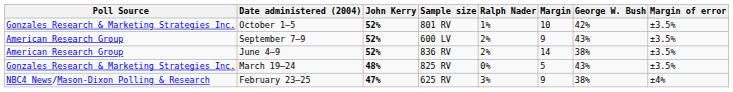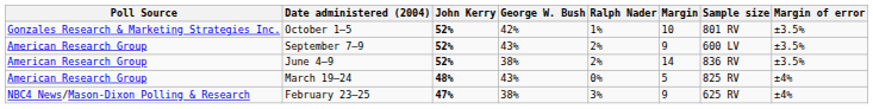 <table class="wikitable">
 <tr>
 <th>Poll Source</th>
 <th>Date administered (2004)</th>
 <th>John Kerry</th>
-<th>Sample size</th>
+<th>George W. Bush</th>
 <th>Ralph Nader</th>
 <th>Margin</th>
-<th>George W. Bush</th>
+<th>Sample size</th>
 <th>Margin of error</th>
 </tr>
 <tr>
 <td><a href='#'>Gonzales Research & Marketing Strategies Inc.</a></td>
 <td>October 1–5</td>
 <td><strong>52%</strong></td>
-<td>801 RV</td>
+<td>42%</td>
 <td>1%</td>
 <td>10</td>
-<td>42%</td>
+<td>801 RV</td>
 <td>±3.5%</td>
 </tr>
 <tr>
 <td><a href='#'>American Research Group</a></td>
 <td>September 7–9</td>
 <td><strong>52%</strong></td>
-<td>600 LV</td>
+<td>43%</td>
 <td>2%</td>
 <td>9</td>
-<td>43%</td>
+<td>600 LV</td>
 <td>±3.5%</td>
 </tr>
 <tr>
 <td><a href='#'>American Research Group</a></td>
 <td>June 4–9</td>
 <td><strong>52%</strong></td>
-<td>836 RV</td>
+<td>38%</td>
 <td>2%</td>
 <td>14</td>
-<td>38%</td>
+<td>836 RV</td>
 <td>±3.5%</td>
 </tr>
 <tr>
-<td><a href='#'>Gonzales Research & Marketing Strategies Inc.</a></td>
+<td><a href='#'>American Research Group</a></td>
 <td>March 19–24</td>
 <td><strong>48%</strong></td>
-<td>825 RV</td>
+<td>43%</td>
 <td>0%</td>
 <td>5</td>
-<td>43%</td>
-<td>±3.5%</td>
+<td>825 RV</td>
+<td>±4%</td>
 </tr>
 <tr>
 <td><a href='#'>NBC4 News</a>/<a href='#'>Mason-Dixon Polling & Research</a></td>
 <td>February 23–25</td>
 <td><strong>47%</strong></td>
-<td>625 RV</td>
+<td>38%</td>
 <td>3%</td>
 <td>9</td>
-<td>38%</td>
+<td>625 RV</td>
 <td>±4%</td>
 </tr>
 </table>
